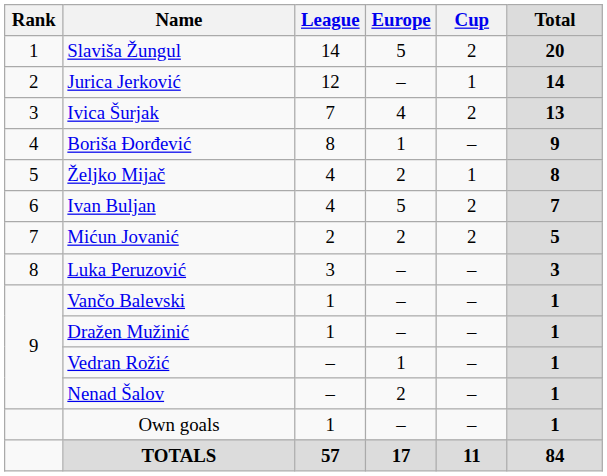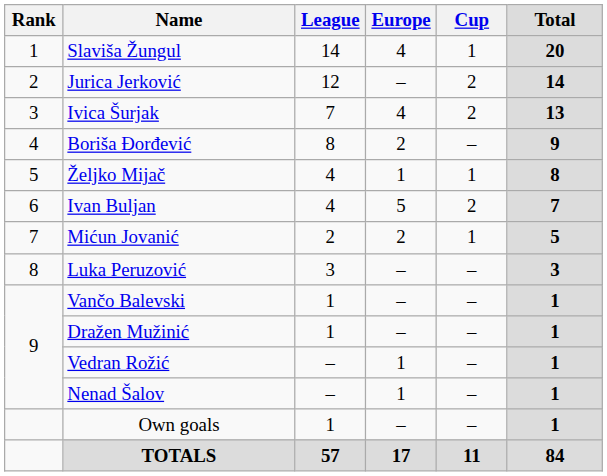 <table class="wikitable" style="font-size: 95%; text-align: center;">
 <tr>
 <th width=40>Rank</th>
 <th width=180>Name</th>
 <th width=50><a href='#'>League</a></th>
 <th width=50><a href='#'>Europe</a></th>
 <th width=50><a href='#'>Cup</a></th>
 <th width=70 style="background: #DCDCDC">Total</th>
 </tr>
 <tr>
 <td rowspan=1>1</td>
 <td style="text-align:left;"> <a href='#'>Slaviša Žungul</a></td>
 <td>14</td>
-<td>5</td>
-<td>2</td>
+<td>4</td>
+<td>1</td>
 <th style="background: #DCDCDC">20</th>
 </tr>
 <tr>
 <td rowspan=1>2</td>
 <td style="text-align:left;"> <a href='#'>Jurica Jerković</a></td>
 <td>12</td>
 <td>–</td>
-<td>1</td>
+<td>2</td>
 <th style="background: #DCDCDC">14</th>
 </tr>
 <tr>
 <td rowspan=1>3</td>
 <td style="text-align:left;"> <a href='#'>Ivica Šurjak</a></td>
 <td>7</td>
 <td>4</td>
 <td>2</td>
 <th style="background: #DCDCDC">13</th>
 </tr>
 <tr>
 <td rowspan=1>4</td>
 <td style="text-align:left;"> <a href='#'>Boriša Đorđević</a></td>
 <td>8</td>
-<td>1</td>
+<td>2</td>
 <td>–</td>
 <th style="background: #DCDCDC">9</th>
 </tr>
 <tr>
 <td rowspan=1>5</td>
 <td style="text-align:left;"> <a href='#'>Željko Mijač</a></td>
 <td>4</td>
-<td>2</td>
+<td>1</td>
 <td>1</td>
 <th style="background: #DCDCDC">8</th>
 </tr>
 <tr>
 <td rowspan=1>6</td>
 <td style="text-align:left;"> <a href='#'>Ivan Buljan</a></td>
 <td>4</td>
 <td>5</td>
 <td>2</td>
 <th style="background: #DCDCDC">7</th>
 </tr>
 <tr>
 <td rowspan=1>7</td>
 <td style="text-align:left;"> <a href='#'>Mićun Jovanić</a></td>
 <td>2</td>
 <td>2</td>
-<td>2</td>
+<td>1</td>
 <th style="background: #DCDCDC">5</th>
 </tr>
 <tr>
 <td rowspan=1>8</td>
 <td style="text-align:left;"> <a href='#'>Luka Peruzović</a></td>
 <td>3</td>
 <td>–</td>
 <td>–</td>
 <th style="background: #DCDCDC">3</th>
 </tr>
 <tr>
 <td rowspan=4>9</td>
 <td style="text-align:left;"> <a href='#'>Vančo Balevski</a></td>
 <td>1</td>
 <td>–</td>
 <td>–</td>
 <th style="background: #DCDCDC">1</th>
 </tr>
 <tr>
 <td style="text-align:left;"> <a href='#'>Dražen Mužinić</a></td>
 <td>1</td>
 <td>–</td>
 <td>–</td>
 <th style="background: #DCDCDC">1</th>
 </tr>
 <tr>
 <td style="text-align:left;"> <a href='#'>Vedran Rožić</a></td>
 <td>–</td>
 <td>1</td>
 <td>–</td>
 <th style="background: #DCDCDC">1</th>
 </tr>
 <tr>
 <td style="text-align:left;"> <a href='#'>Nenad Šalov</a></td>
 <td>–</td>
-<td>2</td>
+<td>1</td>
 <td>–</td>
 <th style="background: #DCDCDC">1</th>
 </tr>
 <tr>
 <td></td>
 <td style="text-align:center;">Own goals</td>
 <td>1</td>
 <td>–</td>
 <td>–</td>
 <th style="background: #DCDCDC">1</th>
 </tr>
 <tr>
 <td></td>
 <th style="background: #DCDCDC">TOTALS</th>
 <th style="background: #DCDCDC">57</th>
 <th style="background: #DCDCDC">17</th>
 <th style="background: #DCDCDC">11</th>
 <th style="background: #DCDCDC">84</th>
 </tr>
 </table>
